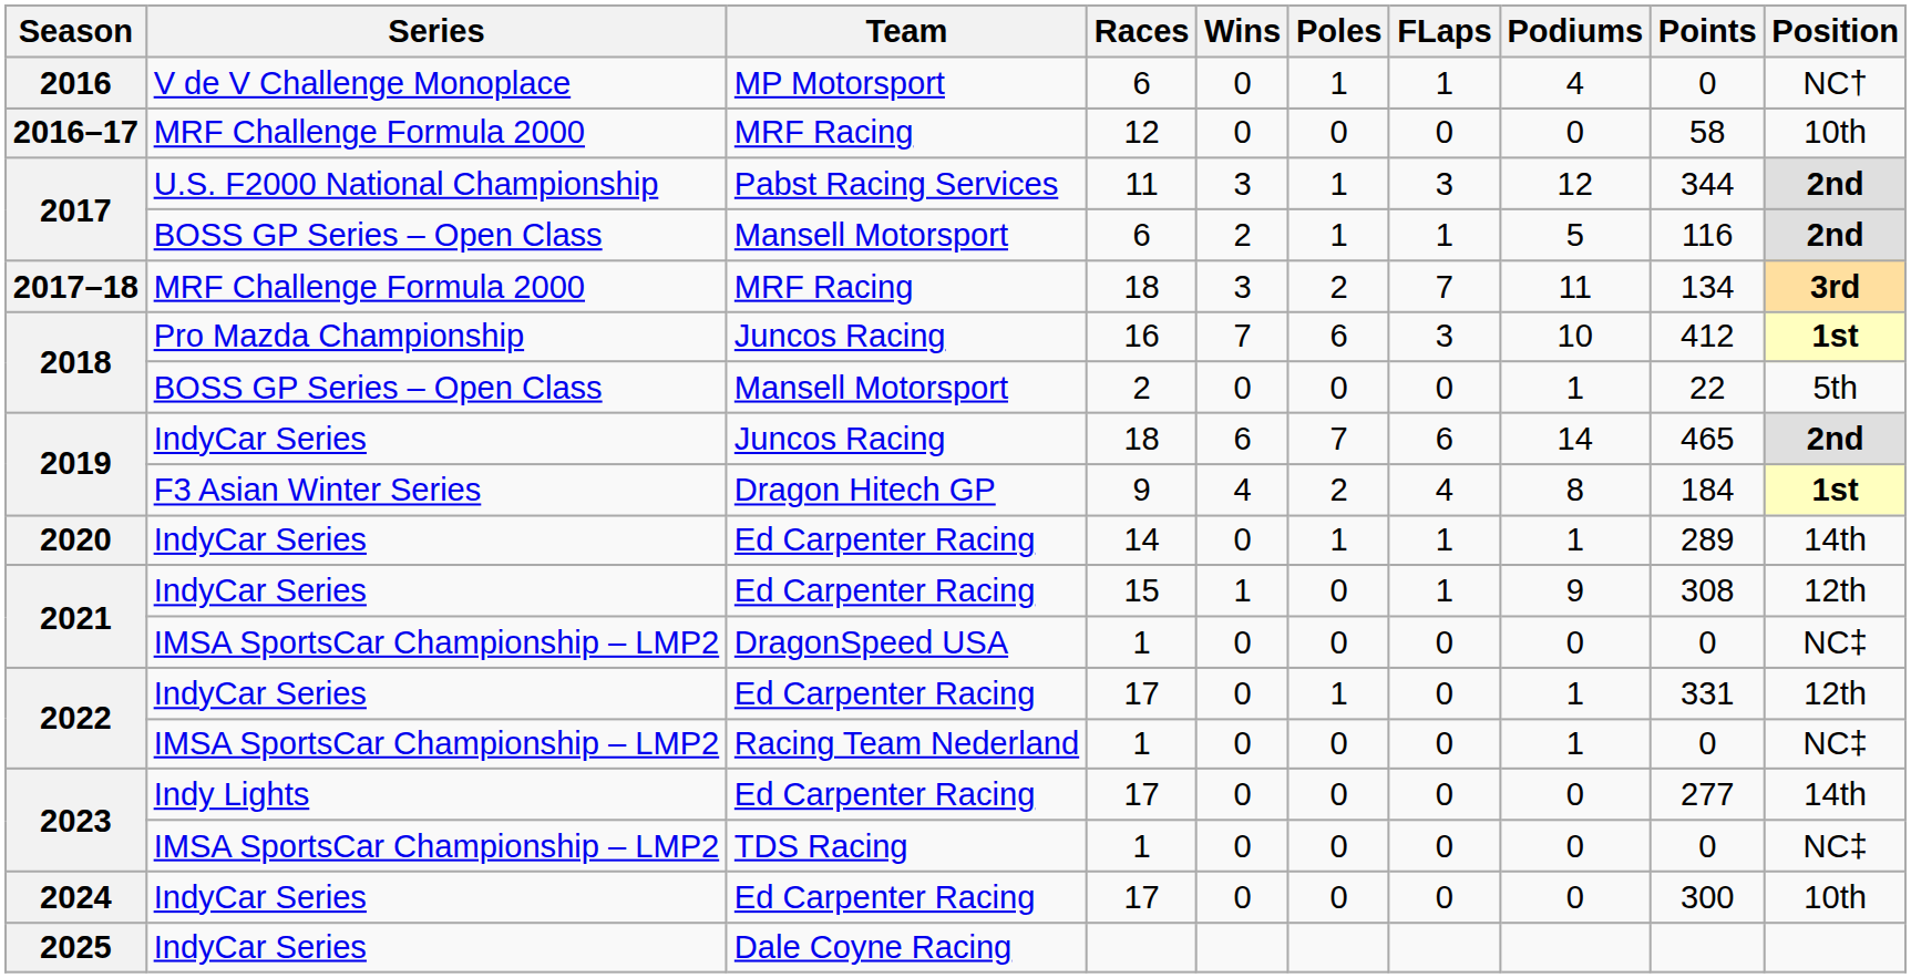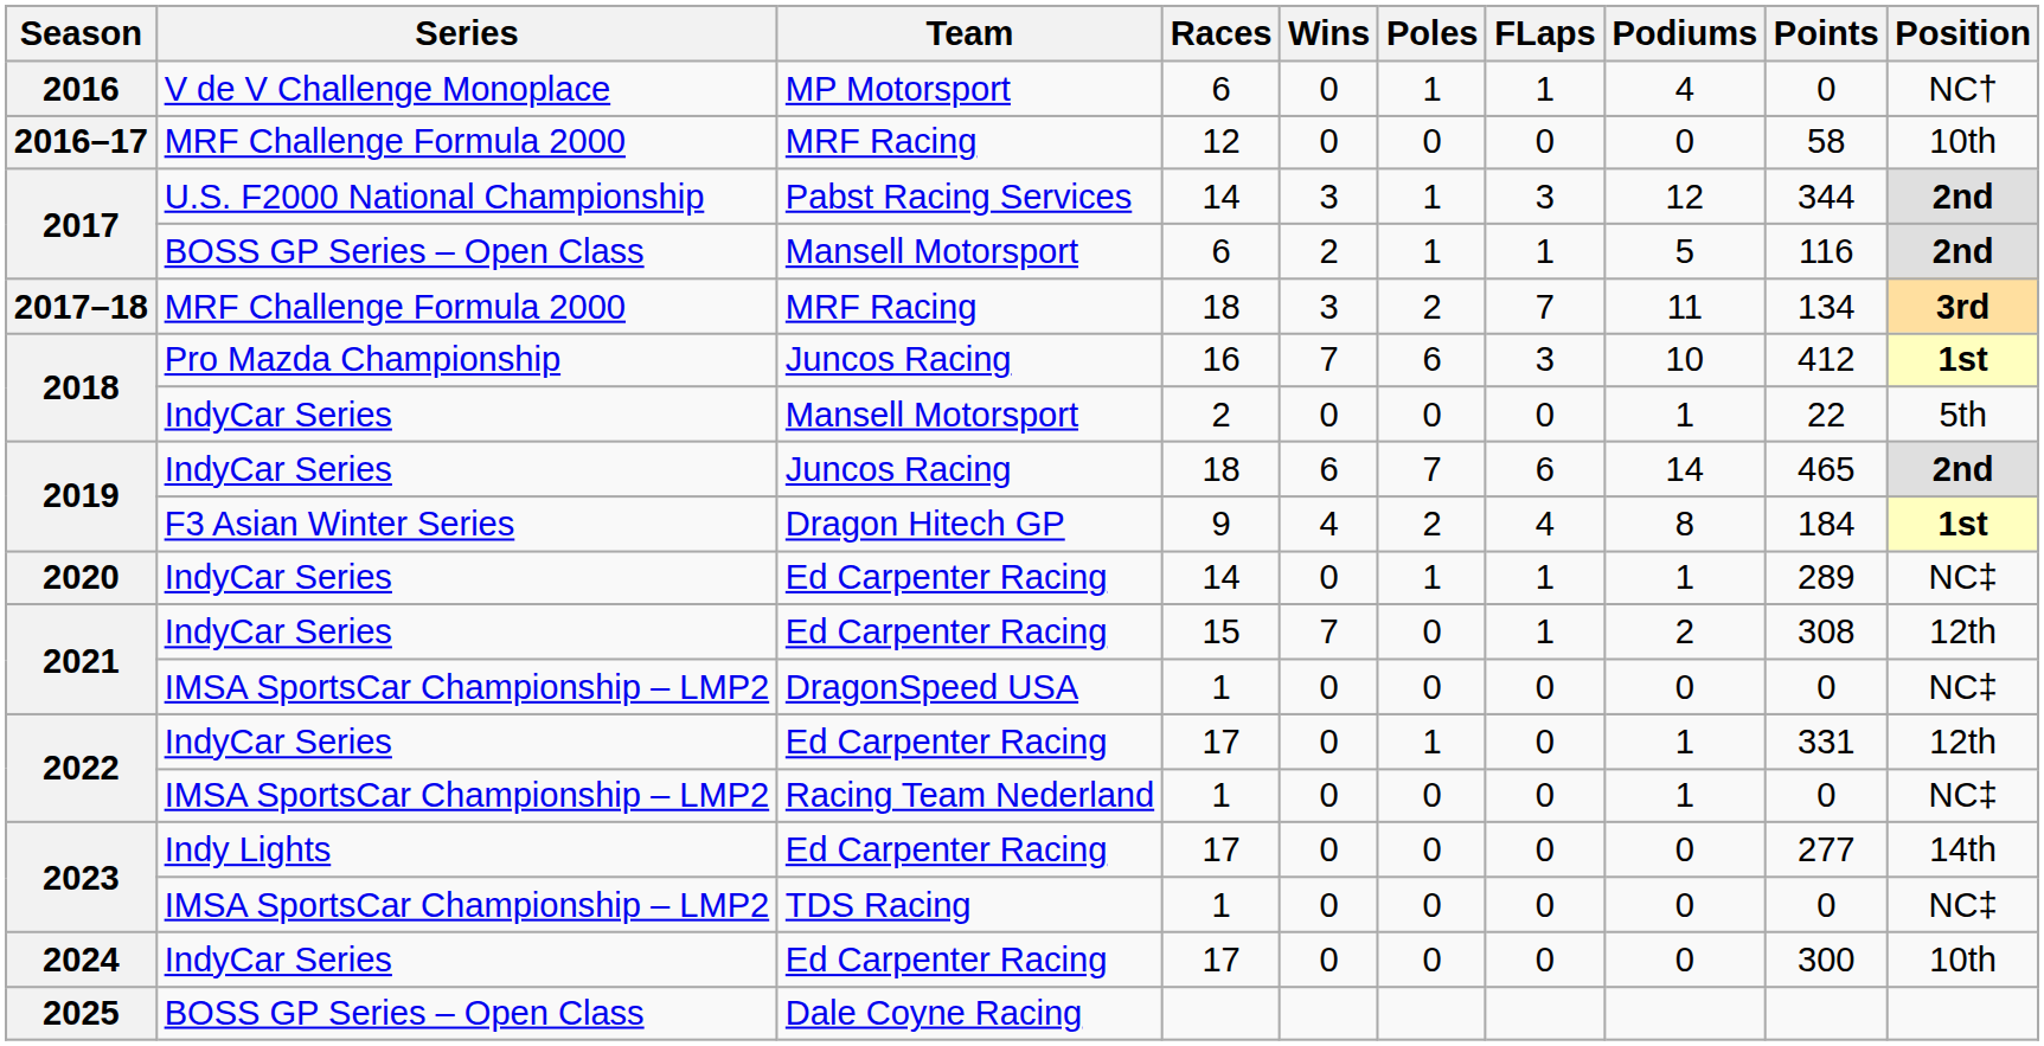 <table class="wikitable" style="font-size: 90%; text-align:center">
 <tr>
 <th>Season</th>
 <th>Series</th>
 <th>Team</th>
 <th>Races</th>
 <th>Wins</th>
 <th>Poles</th>
 <th>FLaps</th>
 <th>Podiums</th>
 <th>Points</th>
 <th>Position</th>
 </tr>
 <tr>
 <th>2016</th>
 <td align=left><a href='#'>V de V Challenge Monoplace</a></td>
 <td align=left><a href='#'>MP Motorsport</a></td>
 <td>6</td>
 <td>0</td>
 <td>1</td>
 <td>1</td>
 <td>4</td>
 <td>0</td>
 <td>NC†</td>
 </tr>
 <tr>
 <th>2016–17</th>
 <td align=left><a href='#'>MRF Challenge Formula 2000</a></td>
 <td align=left><a href='#'>MRF Racing</a></td>
 <td>12</td>
 <td>0</td>
 <td>0</td>
 <td>0</td>
 <td>0</td>
 <td>58</td>
 <td>10th</td>
 </tr>
 <tr>
 <th rowspan=2>2017</th>
 <td align=left><a href='#'>U.S. F2000 National Championship</a></td>
 <td align=left><a href='#'>Pabst Racing Services</a></td>
-<td>11</td>
+<td>14</td>
 <td>3</td>
 <td>1</td>
 <td>3</td>
 <td>12</td>
 <td>344</td>
 <td style="background:#DFDFDF;"><strong>2nd</strong></td>
 </tr>
 <tr>
 <td align=left><a href='#'>BOSS GP Series – Open Class</a></td>
 <td align=left><a href='#'>Mansell Motorsport</a></td>
 <td>6</td>
 <td>2</td>
 <td>1</td>
 <td>1</td>
 <td>5</td>
 <td>116</td>
 <td style="background:#DFDFDF;"><strong>2nd</strong></td>
 </tr>
 <tr>
 <th>2017–18</th>
 <td align=left><a href='#'>MRF Challenge Formula 2000</a></td>
 <td align=left><a href='#'>MRF Racing</a></td>
 <td>18</td>
 <td>3</td>
 <td>2</td>
 <td>7</td>
 <td>11</td>
 <td>134</td>
 <td style="background:#FFDF9F;"><strong>3rd</strong></td>
 </tr>
 <tr>
 <th rowspan=2>2018</th>
 <td align=left><a href='#'>Pro Mazda Championship</a></td>
 <td align=left><a href='#'>Juncos Racing</a></td>
 <td>16</td>
 <td>7</td>
 <td>6</td>
 <td>3</td>
 <td>10</td>
 <td>412</td>
 <td style="background:#FFFFBF;"><strong>1st</strong></td>
 </tr>
 <tr>
-<td align=left><a href='#'>BOSS GP Series – Open Class</a></td>
+<td align=left><a href='#'>IndyCar Series</a></td>
 <td align=left><a href='#'>Mansell Motorsport</a></td>
 <td>2</td>
 <td>0</td>
 <td>0</td>
 <td>0</td>
 <td>1</td>
 <td>22</td>
 <td>5th</td>
 </tr>
 <tr>
 <th rowspan=2>2019</th>
 <td align=left><a href='#'>IndyCar Series</a></td>
 <td align=left><a href='#'>Juncos Racing</a></td>
 <td>18</td>
 <td>6</td>
 <td>7</td>
 <td>6</td>
 <td>14</td>
 <td>465</td>
 <td style="background:#DFDFDF;"><strong>2nd</strong></td>
 </tr>
 <tr>
 <td align=left><a href='#'>F3 Asian Winter Series</a></td>
 <td align=left><a href='#'>Dragon Hitech GP</a></td>
 <td>9</td>
 <td>4</td>
 <td>2</td>
 <td>4</td>
 <td>8</td>
 <td>184</td>
 <td style="background:#FFFFBF;"><strong>1st</strong></td>
 </tr>
 <tr>
 <th>2020</th>
 <td align=left><a href='#'>IndyCar Series</a></td>
 <td align=left><a href='#'>Ed Carpenter Racing</a></td>
 <td>14</td>
 <td>0</td>
 <td>1</td>
 <td>1</td>
 <td>1</td>
 <td>289</td>
-<td>14th</td>
+<td>NC‡</td>
 </tr>
 <tr>
 <th rowspan=2>2021</th>
 <td align=left><a href='#'>IndyCar Series</a></td>
 <td align=left><a href='#'>Ed Carpenter Racing</a></td>
 <td>15</td>
-<td>1</td>
+<td>7</td>
 <td>0</td>
 <td>1</td>
-<td>9</td>
+<td>2</td>
 <td>308</td>
 <td>12th</td>
 </tr>
 <tr>
 <td align=left><a href='#'>IMSA SportsCar Championship – LMP2</a></td>
 <td align=left><a href='#'>DragonSpeed USA</a></td>
 <td>1</td>
 <td>0</td>
 <td>0</td>
 <td>0</td>
 <td>0</td>
 <td>0</td>
 <td>NC‡</td>
 </tr>
 <tr>
 <th rowspan="2">2022</th>
 <td align=left><a href='#'>IndyCar Series</a></td>
 <td align=left><a href='#'>Ed Carpenter Racing</a></td>
 <td>17</td>
 <td>0</td>
 <td>1</td>
 <td>0</td>
 <td>1</td>
 <td>331</td>
 <td>12th</td>
 </tr>
 <tr>
 <td align=left><a href='#'>IMSA SportsCar Championship – LMP2</a></td>
 <td align=left><a href='#'>Racing Team Nederland</a></td>
 <td>1</td>
 <td>0</td>
 <td>0</td>
 <td>0</td>
 <td>1</td>
 <td>0</td>
 <td>NC‡</td>
 </tr>
 <tr>
 <th rowspan="2">2023</th>
 <td align=left><a href='#'>Indy Lights</a></td>
 <td align=left><a href='#'>Ed Carpenter Racing</a></td>
 <td>17</td>
 <td>0</td>
 <td>0</td>
 <td>0</td>
 <td>0</td>
 <td>277</td>
 <td>14th</td>
 </tr>
 <tr>
 <td align=left><a href='#'>IMSA SportsCar Championship – LMP2</a></td>
 <td align=left><a href='#'>TDS Racing</a></td>
 <td>1</td>
 <td>0</td>
 <td>0</td>
 <td>0</td>
 <td>0</td>
 <td>0</td>
 <td>NC‡</td>
 </tr>
 <tr>
 <th>2024</th>
 <td align=left><a href='#'>IndyCar Series</a></td>
 <td align=left><a href='#'>Ed Carpenter Racing</a></td>
 <td>17</td>
 <td>0</td>
 <td>0</td>
 <td>0</td>
 <td>0</td>
 <td>300</td>
 <td>10th</td>
 </tr>
 <tr>
 <th>2025</th>
-<td align=left><a href='#'>IndyCar Series</a></td>
+<td align=left><a href='#'>BOSS GP Series – Open Class</a></td>
 <td align=left><a href='#'>Dale Coyne Racing</a></td>
 <td></td>
 <td></td>
 <td></td>
 <td></td>
 <td></td>
 <td></td>
 <td></td>
 </tr>
 </table>
